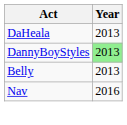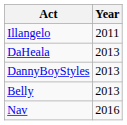 <table class="wikitable">
 <tr>
 <th>Act</th>
 <th>Year</th>
+</tr>
+<tr>
+<td><a href='#'>Illangelo</a></td>
+<td style="text-align:center;">2011</td>
 </tr>
 <tr>
 <td><a href='#'>DaHeala</a></td>
 <td style="text-align:center;">2013</td>
 </tr>
 <tr>
 <td><a href='#'>DannyBoyStyles</a></td>
-<td style="background: lightgreen; text-align:center;">2013</td>
+<td style="text-align:center;">2013</td>
 </tr>
 <tr>
 <td><a href='#'>Belly</a></td>
 <td style="text-align:center;">2013</td>
 </tr>
 <tr>
 <td><a href='#'>Nav</a></td>
 <td style="text-align:center;">2016</td>
 </tr>
 </table>
